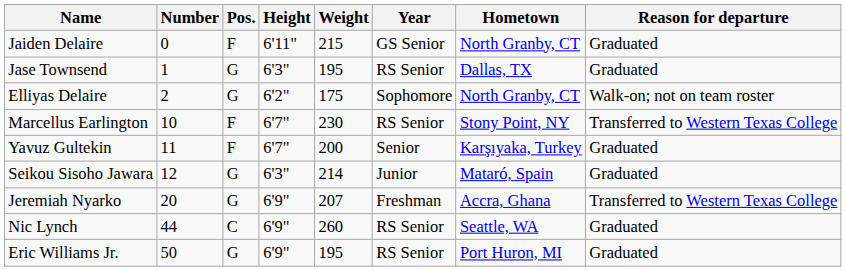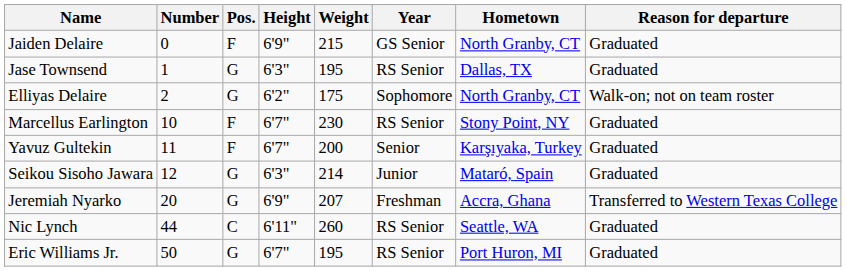 <table class="wikitable sortable" border="1">
 <tr>
 <th>Name</th>
 <th>Number</th>
 <th>Pos.</th>
 <th>Height</th>
 <th>Weight</th>
 <th>Year</th>
 <th>Hometown</th>
 <th class="unsortable">Reason for departure</th>
 </tr>
 <tr>
 <td>Jaiden Delaire</td>
 <td>0</td>
 <td>F</td>
-<td>6'11"</td>
+<td>6'9"</td>
 <td>215</td>
 <td>GS Senior</td>
 <td><a href='#'>North Granby, CT</a></td>
 <td>Graduated</td>
 </tr>
 <tr>
 <td>Jase Townsend</td>
 <td>1</td>
 <td>G</td>
 <td>6'3"</td>
 <td>195</td>
 <td>RS Senior</td>
 <td><a href='#'>Dallas, TX</a></td>
 <td>Graduated</td>
 </tr>
 <tr>
 <td>Elliyas Delaire</td>
 <td>2</td>
 <td>G</td>
 <td>6'2"</td>
 <td>175</td>
 <td>Sophomore</td>
 <td><a href='#'>North Granby, CT</a></td>
 <td>Walk-on; not on team roster</td>
 </tr>
 <tr>
 <td>Marcellus Earlington</td>
 <td>10</td>
 <td>F</td>
 <td>6'7"</td>
 <td>230</td>
 <td>RS Senior</td>
 <td><a href='#'>Stony Point, NY</a></td>
-<td>Transferred to <a href='#'>Western Texas College</a></td>
+<td>Graduated</td>
 </tr>
 <tr>
 <td>Yavuz Gultekin</td>
 <td>11</td>
 <td>F</td>
 <td>6'7"</td>
 <td>200</td>
 <td>Senior</td>
 <td><a href='#'>Karşıyaka, Turkey</a></td>
 <td>Graduated</td>
 </tr>
 <tr>
 <td>Seikou Sisoho Jawara</td>
 <td>12</td>
 <td>G</td>
 <td>6'3"</td>
 <td>214</td>
 <td>Junior</td>
 <td><a href='#'>Mataró, Spain</a></td>
 <td>Graduated</td>
 </tr>
 <tr>
 <td>Jeremiah Nyarko</td>
 <td>20</td>
 <td>G</td>
 <td>6'9"</td>
 <td>207</td>
 <td>Freshman</td>
 <td><a href='#'>Accra, Ghana</a></td>
 <td>Transferred to <a href='#'>Western Texas College</a></td>
 </tr>
 <tr>
 <td>Nic Lynch</td>
 <td>44</td>
 <td>C</td>
-<td>6'9"</td>
+<td>6'11"</td>
 <td>260</td>
 <td>RS Senior</td>
 <td><a href='#'>Seattle, WA</a></td>
 <td>Graduated</td>
 </tr>
 <tr>
 <td>Eric Williams Jr.</td>
 <td>50</td>
 <td>G</td>
-<td>6'9"</td>
+<td>6'7"</td>
 <td>195</td>
 <td>RS Senior</td>
 <td><a href='#'>Port Huron, MI</a></td>
 <td>Graduated</td>
 </tr>
 </table>
